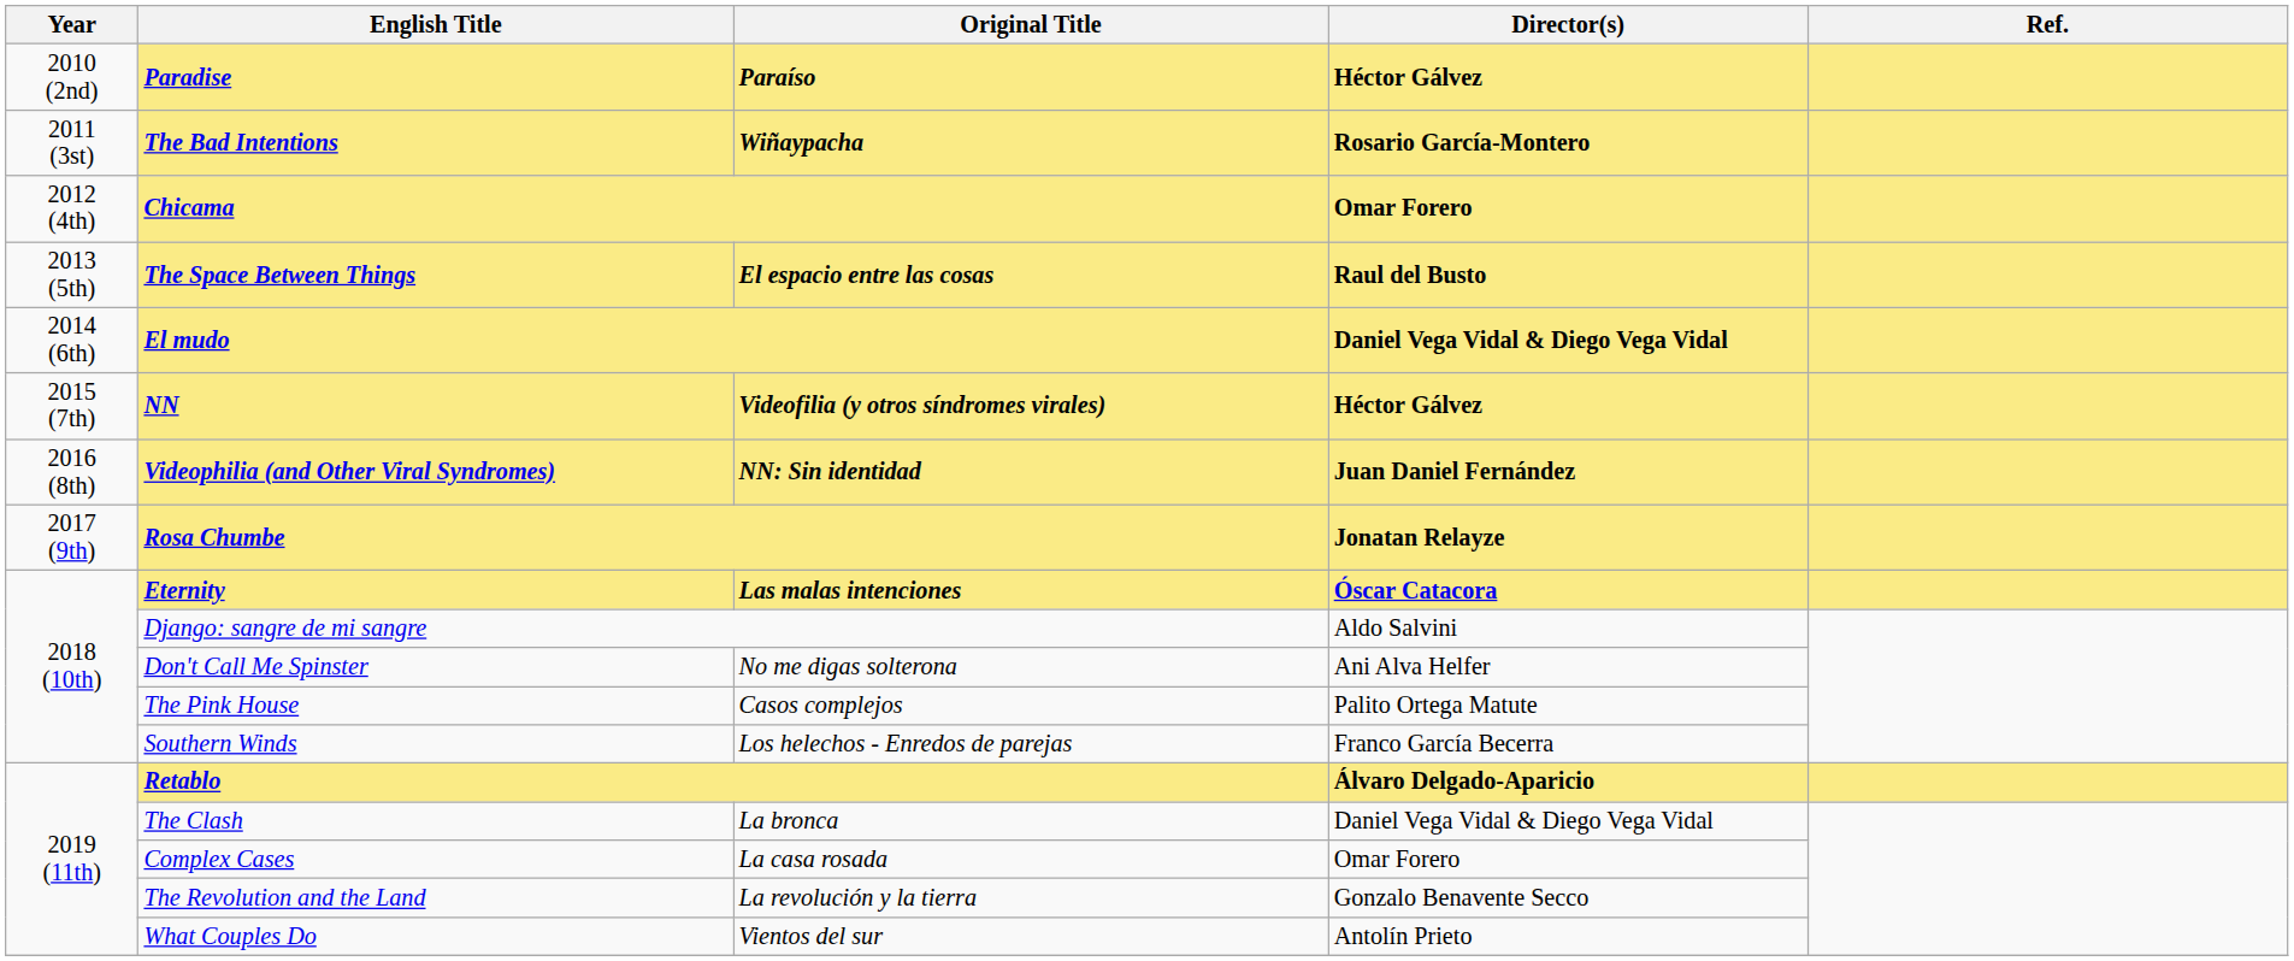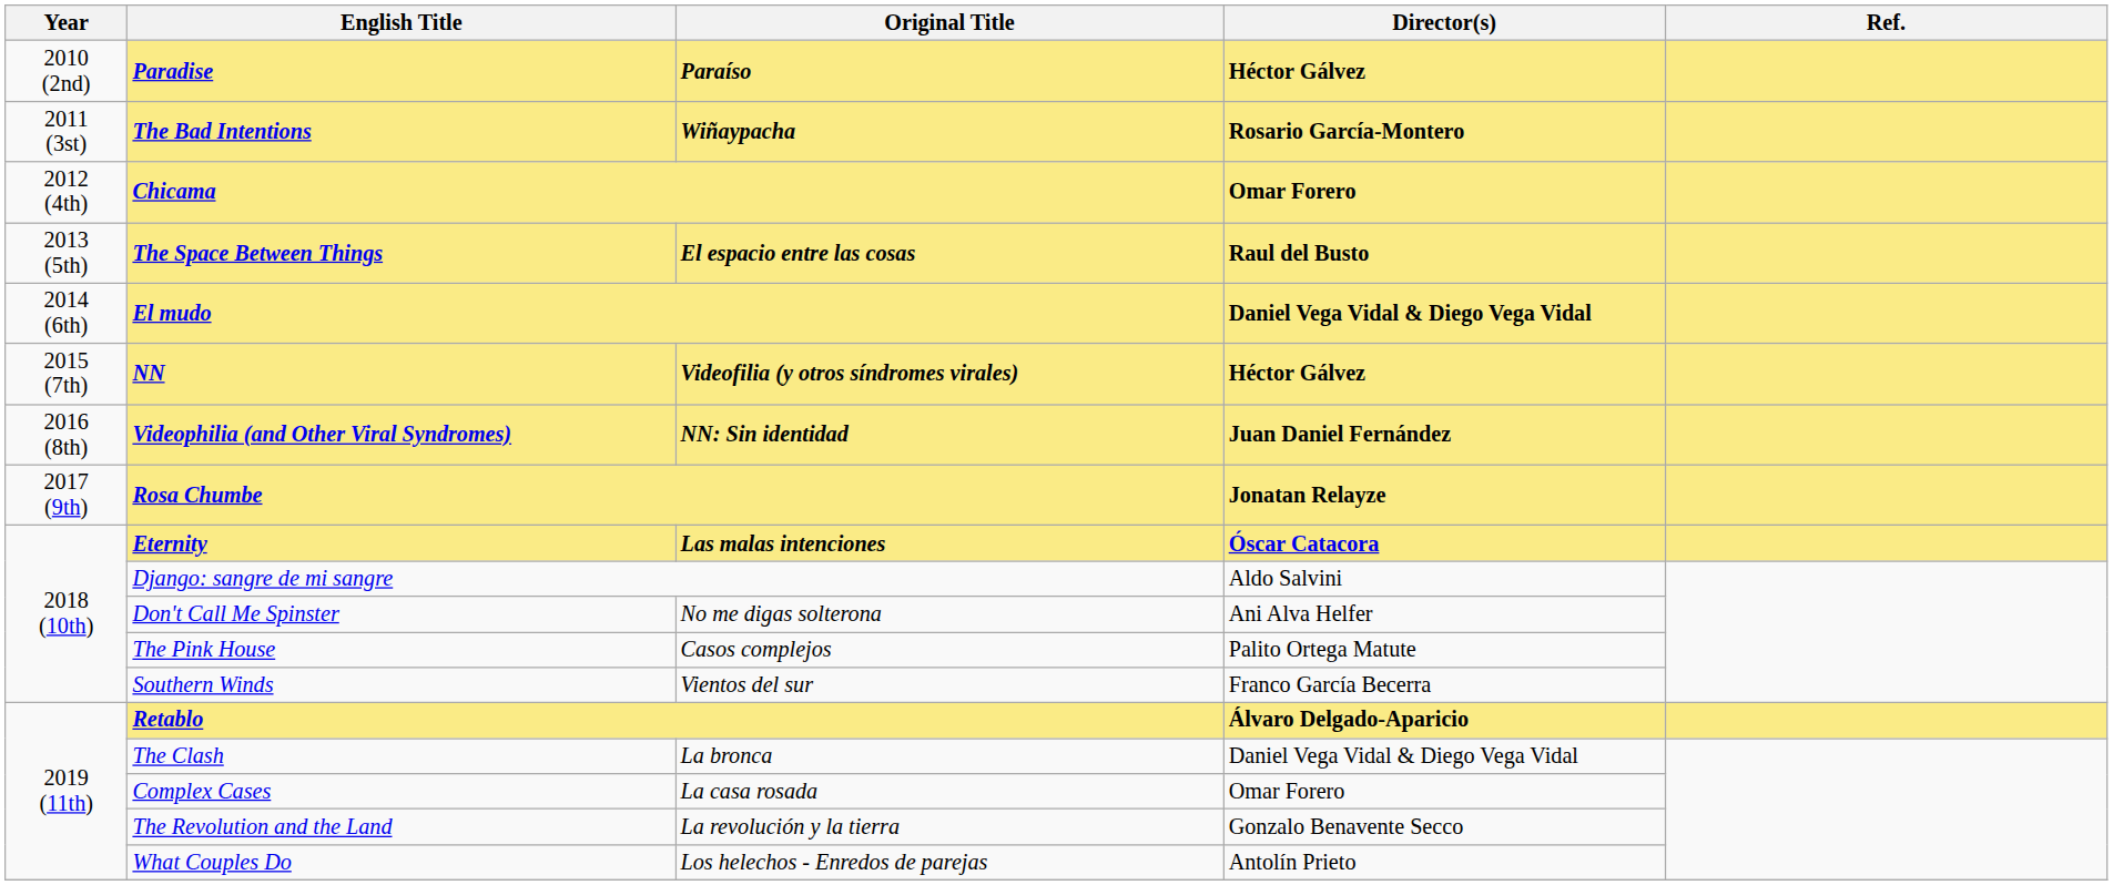 <table class="wikitable" width="95%" cellpadding="5">
 <tr>
 <th width="50"><strong>Year</strong></th>
 <th width="250"><strong>English Title</strong></th>
 <th width="250"><strong>Original Title</strong></th>
 <th width="200"><strong>Director(s)</strong></th>
 <th width="200">Ref.</th>
 </tr>
 <tr>
 <td style="text-align:center;">2010<br>(2nd)</td>
 <td style="background:#FAEB86"><strong><em><a href='#'>Paradise</a></em></strong></td>
 <td style="background:#FAEB86"><strong><em>Paraíso</em></strong></td>
 <td style="background:#FAEB86"><strong>Héctor Gálvez</strong></td>
 <td style="background:#FAEB86"></td>
 </tr>
 <tr>
 <td style="text-align:center;">2011<br>(3st)</td>
 <td style="background:#FAEB86"><strong><em><a href='#'>The Bad Intentions</a></em></strong></td>
 <td style="background:#FAEB86"><strong><em>Wiñaypacha</em></strong></td>
 <td style="background:#FAEB86"><strong>Rosario García-Montero</strong></td>
 <td style="background:#FAEB86"></td>
 </tr>
 <tr>
 <td style="text-align:center;">2012<br>(4th)</td>
 <td colspan="2" style="background:#FAEB86"><strong><em><a href='#'>Chicama</a></em></strong></td>
 <td style="background:#FAEB86"><strong>Omar Forero</strong></td>
 <td style="background:#FAEB86"></td>
 </tr>
 <tr>
 <td style="text-align:center;">2013<br>(5th)</td>
 <td style="background:#FAEB86"><strong><em><a href='#'>The Space Between Things</a></em></strong></td>
 <td style="background:#FAEB86"><strong><em>El espacio entre las cosas</em></strong></td>
 <td style="background:#FAEB86"><strong>Raul del Busto</strong></td>
 <td style="background:#FAEB86"></td>
 </tr>
 <tr>
 <td style="text-align:center;">2014<br>(6th)</td>
 <td colspan="2" style="background:#FAEB86"><em><a href='#'><strong>El mudo</strong></a></em></td>
 <td style="background:#FAEB86"><strong>Daniel Vega Vidal & Diego Vega Vidal</strong></td>
 <td style="background:#FAEB86"></td>
 </tr>
 <tr>
 <td style="text-align:center;">2015<br>(7th)</td>
 <td style="background:#FAEB86"><strong><em><a href='#'>NN</a></em></strong></td>
 <td style="background:#FAEB86"><strong><em>Videofilia (y otros síndromes virales)</em></strong></td>
 <td style="background:#FAEB86"><strong>Héctor Gálvez</strong></td>
 <td style="background:#FAEB86"></td>
 </tr>
 <tr>
 <td style="text-align:center;">2016<br>(8th)</td>
 <td style="background:#FAEB86"><strong><em><a href='#'>Videophilia (and Other Viral Syndromes)</a></em></strong></td>
 <td style="background:#FAEB86"><strong><em>NN: Sin identidad</em></strong></td>
 <td style="background:#FAEB86"><strong>Juan Daniel Fernández</strong></td>
 <td style="background:#FAEB86"></td>
 </tr>
 <tr>
 <td style="text-align:center;">2017<br>(<a href='#'>9th</a>)</td>
 <td colspan="2" style="background:#FAEB86"><strong><em><a href='#'>Rosa Chumbe</a></em></strong></td>
 <td style="background:#FAEB86"><strong>Jonatan Relayze</strong></td>
 <td style="background:#FAEB86"></td>
 </tr>
 <tr>
 <td rowspan="5" style="text-align:center;">2018<br>(<a href='#'>10th</a>)</td>
 <td style="background:#FAEB86"><a href='#'><strong><em>Eternity</em></strong></a></td>
 <td style="background:#FAEB86"><strong><em>Las malas intenciones</em></strong></td>
 <td style="background:#FAEB86"><strong><a href='#'>Óscar Catacora</a></strong></td>
 <td style="background:#FAEB86"></td>
 </tr>
 <tr>
 <td colspan="2"><em><a href='#'>Django: sangre de mi sangre</a></em></td>
 <td>Aldo Salvini</td>
 <td rowspan="4"></td>
 </tr>
 <tr>
 <td><em><a href='#'>Don't Call Me Spinster</a></em></td>
 <td><em>No me digas solterona</em></td>
 <td>Ani Alva Helfer</td>
 </tr>
 <tr>
 <td><em><a href='#'>The Pink House</a></em></td>
 <td><em>Casos complejos</em></td>
 <td>Palito Ortega Matute</td>
 </tr>
 <tr>
 <td><em><a href='#'>Southern Winds</a></em></td>
-<td><em>Los helechos - Enredos de parejas</em></td>
+<td><em>Vientos del sur</em></td>
 <td>Franco García Becerra</td>
 </tr>
 <tr>
 <td rowspan="5" style="text-align:center;">2019<br>(<a href='#'>11th</a>)</td>
 <td colspan="2" style="background:#FAEB86"><strong><em><a href='#'>Retablo</a></em></strong></td>
 <td style="background:#FAEB86"><strong>Álvaro Delgado-Aparicio</strong></td>
 <td style="background:#FAEB86"></td>
 </tr>
 <tr>
 <td><em><a href='#'>The Clash</a></em></td>
 <td><em>La bronca</em></td>
 <td>Daniel Vega Vidal & Diego Vega Vidal</td>
 <td rowspan="4"></td>
 </tr>
 <tr>
 <td><em><a href='#'>Complex Cases</a></em></td>
 <td><em>La casa rosada</em></td>
 <td>Omar Forero</td>
 </tr>
 <tr>
 <td><em><a href='#'>The Revolution and the Land</a></em></td>
 <td><em>La revolución y la tierra</em></td>
 <td>Gonzalo Benavente Secco</td>
 </tr>
 <tr>
 <td><em><a href='#'>What Couples Do</a></em></td>
-<td><em>Vientos del sur</em></td>
+<td><em>Los helechos - Enredos de parejas</em></td>
 <td>Antolín Prieto</td>
 </tr>
 <tr>
 </tr>
 </table>
